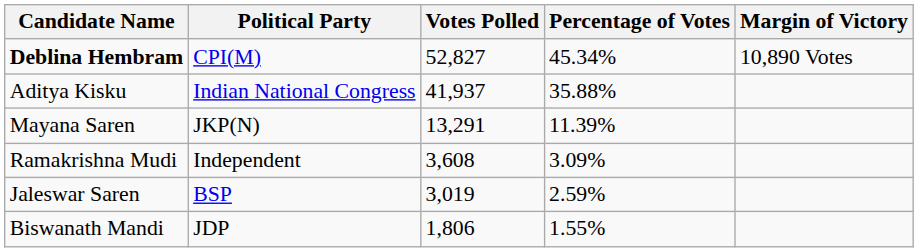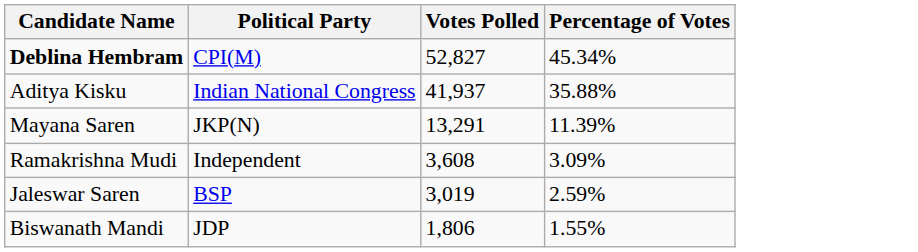 <table class="wikitable">
 <tr>
 <th>Candidate Name</th>
 <th>Political Party</th>
 <th>Votes Polled</th>
 <th>Percentage of Votes</th>
-<th>Margin of Victory</th>
 </tr>
 <tr>
 <td><strong>Deblina Hembram</strong></td>
 <td><a href='#'>CPI(M)</a></td>
 <td>52,827</td>
 <td>45.34%</td>
-<td>10,890 Votes</td>
 </tr>
 <tr>
 <td>Aditya Kisku</td>
 <td><a href='#'>Indian National Congress</a></td>
 <td>41,937</td>
 <td>35.88%</td>
-<td></td>
 </tr>
 <tr>
 <td>Mayana Saren</td>
 <td>JKP(N)</td>
 <td>13,291</td>
 <td>11.39%</td>
-<td></td>
 </tr>
 <tr>
 <td>Ramakrishna Mudi</td>
 <td>Independent</td>
 <td>3,608</td>
 <td>3.09%</td>
-<td></td>
 </tr>
 <tr>
 <td>Jaleswar Saren</td>
 <td><a href='#'>BSP</a></td>
 <td>3,019</td>
 <td>2.59%</td>
-<td></td>
 </tr>
 <tr>
 <td>Biswanath Mandi</td>
 <td>JDP</td>
 <td>1,806</td>
 <td>1.55%</td>
-<td></td>
 </tr>
 </table>
